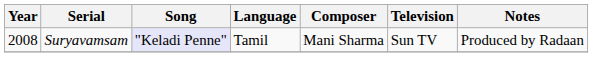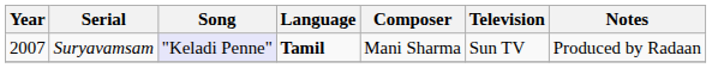 <table class="wikitable sortable">
 <tr>
 <th scope="col">Year</th>
 <th scope="col">Serial</th>
 <th scope="col">Song</th>
 <th scope="col">Language</th>
 <th scope="col">Composer</th>
 <th scope="col">Television</th>
 <th scope="col" class="unsortable">Notes</th>
 </tr>
 <tr>
-<td>2008</td>
+<td>2007</td>
 <td><em>Suryavamsam</em></td>
 <td style="background: lavender;">"Keladi Penne"</td>
-<td>Tamil</td>
+<td><strong>Tamil</strong></td>
 <td>Mani Sharma</td>
 <td>Sun TV</td>
 <td>Produced by Radaan</td>
 </tr>
 <tr>
 </tr>
 </table>
